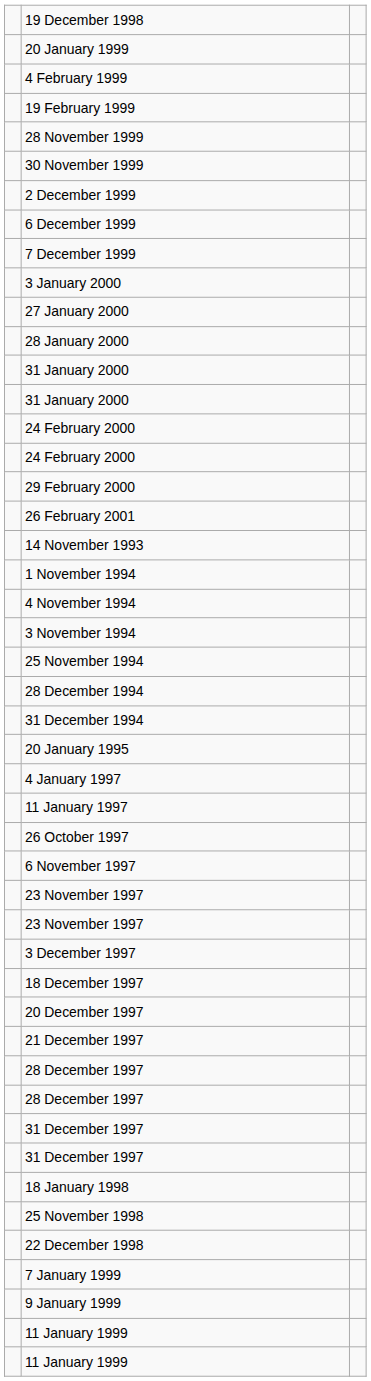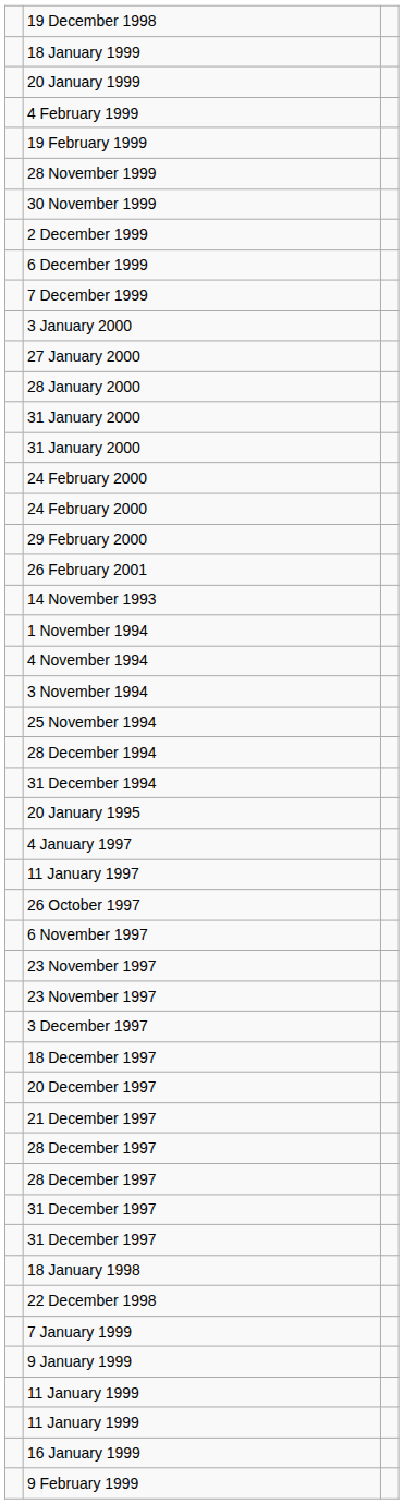 <table class="wikitable" style="font-size: 89%; float: left; width: 26em; margin-right: 1em; height: 1400px">
 <tr>
 <td></td>
 <td>19 December 1998</td>
+<td></td>
+</tr>
+<tr>
+<td></td>
+<td>18 January 1999</td>
 <td></td>
 </tr>
 <tr>
 <td></td>
 <td>20 January 1999</td>
 <td></td>
 </tr>
 <tr>
 <td></td>
 <td>4 February 1999</td>
 <td></td>
 </tr>
 <tr>
 <td></td>
 <td>19 February 1999</td>
 <td></td>
 </tr>
 <tr>
 <td></td>
 <td>28 November 1999</td>
 <td></td>
 </tr>
 <tr>
 <td></td>
 <td>30 November 1999</td>
 <td></td>
 </tr>
 <tr>
 <td></td>
 <td>2 December 1999</td>
 <td></td>
 </tr>
 <tr>
 <td></td>
 <td>6 December 1999</td>
 <td></td>
 </tr>
 <tr>
 <td></td>
 <td>7 December 1999</td>
 <td></td>
 </tr>
 <tr>
 <td></td>
 <td>3 January 2000</td>
 <td></td>
 </tr>
 <tr>
 <td></td>
 <td>27 January 2000</td>
 <td></td>
 </tr>
 <tr>
 <td></td>
 <td>28 January 2000</td>
 <td></td>
 </tr>
 <tr>
 <td></td>
 <td>31 January 2000</td>
 <td></td>
 </tr>
 <tr>
 <td></td>
 <td>31 January 2000</td>
 <td></td>
 </tr>
 <tr>
 <td></td>
 <td>24 February 2000</td>
 <td></td>
 </tr>
 <tr>
 <td></td>
 <td>24 February 2000</td>
 <td></td>
 </tr>
 <tr>
 <td></td>
 <td>29 February 2000</td>
 <td></td>
 </tr>
 <tr>
 <td></td>
 <td>26 February 2001</td>
 <td></td>
 </tr>
 <tr>
 <td></td>
 <td>14 November 1993</td>
 <td></td>
 </tr>
 <tr>
 <td></td>
 <td>1 November 1994</td>
 <td></td>
 </tr>
 <tr>
 <td></td>
 <td>4 November 1994</td>
 <td></td>
 </tr>
 <tr>
 <td></td>
 <td>3 November 1994</td>
 <td></td>
 </tr>
 <tr>
 <td></td>
 <td>25 November 1994</td>
 <td></td>
 </tr>
 <tr>
 <td></td>
 <td>28 December 1994</td>
 <td></td>
 </tr>
 <tr>
 <td></td>
 <td>31 December 1994</td>
 <td></td>
 </tr>
 <tr>
 <td></td>
 <td>20 January 1995</td>
 <td></td>
 </tr>
 <tr>
 <td></td>
 <td>4 January 1997</td>
 <td></td>
 </tr>
 <tr>
 <td></td>
 <td>11 January 1997</td>
 <td></td>
 </tr>
 <tr>
 <td></td>
 <td>26 October 1997</td>
 <td></td>
 </tr>
 <tr>
 <td></td>
 <td>6 November 1997</td>
 <td></td>
 </tr>
 <tr>
 <td></td>
 <td>23 November 1997</td>
 <td></td>
 </tr>
 <tr>
 <td></td>
 <td>23 November 1997</td>
 <td></td>
 </tr>
 <tr>
 <td></td>
 <td>3 December 1997</td>
 <td></td>
 </tr>
 <tr>
 <td></td>
 <td>18 December 1997</td>
 <td></td>
 </tr>
 <tr>
 <td></td>
 <td>20 December 1997</td>
 <td></td>
 </tr>
 <tr>
 <td></td>
 <td>21 December 1997</td>
 <td></td>
 </tr>
 <tr>
 <td></td>
 <td>28 December 1997</td>
 <td></td>
 </tr>
 <tr>
 <td></td>
 <td>28 December 1997</td>
 <td></td>
 </tr>
 <tr>
 <td></td>
 <td>31 December 1997</td>
 <td></td>
 </tr>
 <tr>
 <td></td>
 <td>31 December 1997</td>
 <td></td>
 </tr>
 <tr>
 <td></td>
 <td>18 January 1998</td>
 <td></td>
 </tr>
 <tr>
 <td></td>
-<td>25 November 1998</td>
-<td></td>
-</tr>
-<tr>
-<td></td>
 <td>22 December 1998</td>
 <td></td>
 </tr>
 <tr>
 <td></td>
 <td>7 January 1999</td>
 <td></td>
 </tr>
 <tr>
 <td></td>
 <td>9 January 1999</td>
 <td></td>
 </tr>
 <tr>
 <td></td>
 <td>11 January 1999</td>
 <td></td>
 </tr>
 <tr>
 <td></td>
 <td>11 January 1999</td>
 <td></td>
 </tr>
+<tr>
+<td></td>
+<td>16 January 1999</td>
+<td></td>
+</tr>
+<tr>
+<td></td>
+<td>9 February 1999</td>
+<td></td>
+</tr>
 </table>
